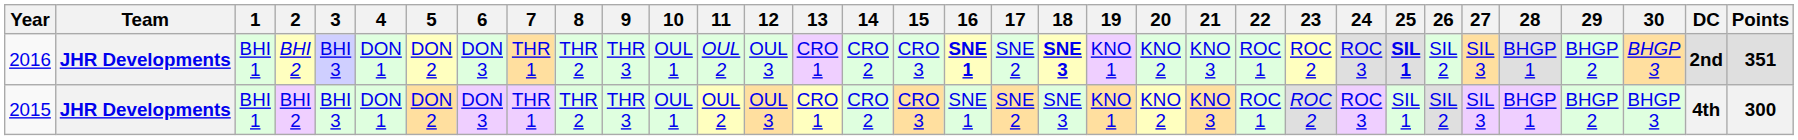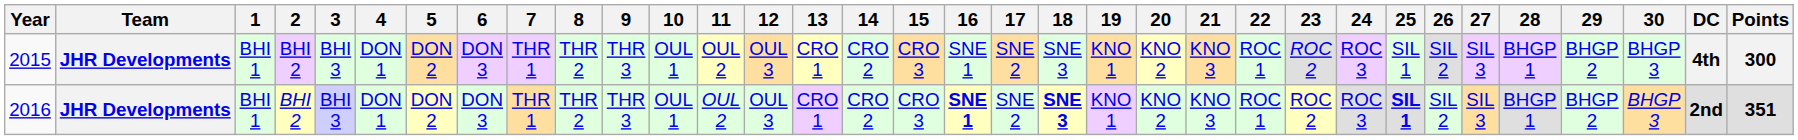 <table class="wikitable" style="text-align:center; font-size:85%">
 <tr>
 <th>Year</th>
 <th>Team</th>
 <th>1</th>
 <th>2</th>
 <th>3</th>
 <th>4</th>
 <th>5</th>
 <th>6</th>
 <th>7</th>
 <th>8</th>
 <th>9</th>
 <th>10</th>
 <th>11</th>
 <th>12</th>
 <th>13</th>
 <th>14</th>
 <th>15</th>
 <th>16</th>
 <th>17</th>
 <th>18</th>
 <th>19</th>
 <th>20</th>
 <th>21</th>
 <th>22</th>
 <th>23</th>
 <th>24</th>
 <th>25</th>
 <th>26</th>
 <th>27</th>
 <th>28</th>
 <th>29</th>
 <th>30</th>
 <th>DC</th>
 <th>Points</th>
 </tr>
 <tr>
+<td><a href='#'>2015</a></td>
+<th nowrap><a href='#'>JHR Developments</a></th>
+<td style="background:#DFFFDF;"><a href='#'>BHI<br>1</a><br></td>
+<td style="background:#EFCFFF;"><a href='#'>BHI<br>2</a><br></td>
+<td style="background:#DFFFDF;"><a href='#'>BHI<br>3</a><br></td>
+<td style="background:#DFFFDF;"><a href='#'>DON<br>1</a><br></td>
+<td style="background:#FFDF9F;"><a href='#'>DON<br>2</a><br></td>
+<td style="background:#EFCFFF;"><a href='#'>DON<br>3</a><br></td>
+<td style="background:#EFCFFF;"><a href='#'>THR<br>1</a><br></td>
+<td style="background:#DFFFDF;"><a href='#'>THR<br>2</a><br></td>
+<td style="background:#DFFFDF;"><a href='#'>THR<br>3</a><br></td>
+<td style="background:#DFFFDF;"><a href='#'>OUL<br>1</a><br></td>
+<td style="background:#FFFFBF;"><a href='#'>OUL<br>2</a><br></td>
+<td style="background:#FFDF9F;"><a href='#'>OUL<br>3</a><br></td>
+<td style="background:#FFFFBF;"><a href='#'>CRO<br>1</a><br></td>
+<td style="background:#DFFFDF;"><a href='#'>CRO<br>2</a><br></td>
+<td style="background:#FFDF9F;"><a href='#'>CRO<br>3</a><br></td>
+<td style="background:#DFFFDF;"><a href='#'>SNE<br>1</a><br></td>
+<td style="background:#FFDF9F;"><a href='#'>SNE<br>2</a><br></td>
+<td style="background:#DFFFDF;"><a href='#'>SNE<br>3</a><br></td>
+<td style="background:#FFDF9F;"><a href='#'>KNO<br>1</a><br></td>
+<td style="background:#FFFFBF;"><a href='#'>KNO<br>2</a><br></td>
+<td style="background:#FFDF9F;"><a href='#'>KNO<br>3</a><br></td>
+<td style="background:#DFFFDF;"><a href='#'>ROC<br>1</a><br></td>
+<td style="background:#DFDFDF;"><em><a href='#'>ROC<br>2</a></em><br></td>
+<td style="background:#EFCFFF;"><a href='#'>ROC<br>3</a><br></td>
+<td style="background:#DFFFDF;"><a href='#'>SIL<br>1</a><br></td>
+<td style="background:#DFDFDF;"><a href='#'>SIL<br>2</a><br></td>
+<td style="background:#EFCFFF;"><a href='#'>SIL<br>3</a><br></td>
+<td style="background:#EFCFFF;"><a href='#'>BHGP<br>1</a><br></td>
+<td style="background:#DFFFDF;"><a href='#'>BHGP<br>2</a><br></td>
+<td style="background:#DFFFDF;"><a href='#'>BHGP<br>3</a><br></td>
+<th>4th</th>
+<th>300</th>
+</tr>
+<tr>
 <td><a href='#'>2016</a></td>
 <th nowrap><a href='#'>JHR Developments</a></th>
 <td style="background:#dfffdf"><a href='#'>BHI<br>1</a><br></td>
 <td style="background:#ffffbf"><em><a href='#'>BHI<br>2</a></em><br></td>
 <td style="background:#cfcfff"><a href='#'>BHI<br>3</a><br></td>
 <td style="background:#dfffdf"><a href='#'>DON<br>1</a><br></td>
 <td style="background:#ffffbf"><a href='#'>DON<br>2</a><br></td>
 <td style="background:#dfffdf"><a href='#'>DON<br>3</a><br></td>
 <td style="background:#ffdf9f"><a href='#'>THR<br>1</a><br></td>
 <td style="background:#dfffdf"><a href='#'>THR<br>2</a><br></td>
 <td style="background:#dfffdf"><a href='#'>THR<br>3</a><br></td>
 <td style="background:#dfffdf"><a href='#'>OUL<br>1</a><br></td>
 <td style="background:#dfffdf"><em><a href='#'>OUL<br>2</a></em><br></td>
 <td style="background:#dfffdf"><a href='#'>OUL<br>3</a><br></td>
 <td style="background:#efcfff"><a href='#'>CRO<br>1</a><br></td>
 <td style="background:#dfffdf"><a href='#'>CRO<br>2</a><br></td>
 <td style="background:#dfffdf"><a href='#'>CRO<br>3</a><br></td>
 <td style="background:#ffffbf"><strong><a href='#'>SNE<br>1</a></strong><br></td>
 <td style="background:#dfffdf"><a href='#'>SNE<br>2</a><br></td>
 <td style="background:#ffffbf"><strong><a href='#'>SNE<br>3</a></strong><br></td>
 <td style="background:#efcfff"><a href='#'>KNO<br>1</a><br></td>
 <td style="background:#dfffdf"><a href='#'>KNO<br>2</a><br></td>
 <td style="background:#dfffdf"><a href='#'>KNO<br>3</a><br></td>
 <td style="background:#dfffdf"><a href='#'>ROC<br>1</a><br></td>
 <td style="background:#ffffbf"><a href='#'>ROC<br>2</a><br></td>
 <td style="background:#dfdfdf"><a href='#'>ROC<br>3</a><br></td>
 <td style="background:#dfdfdf"><strong><a href='#'>SIL<br>1</a></strong><br></td>
 <td style="background:#dfffdf"><a href='#'>SIL<br>2</a><br></td>
 <td style="background:#ffdf9f"><a href='#'>SIL<br>3</a><br></td>
 <td style="background:#dfdfdf"><a href='#'>BHGP<br>1</a><br></td>
 <td style="background:#dfffdf"><a href='#'>BHGP<br>2</a><br></td>
 <td style="background:#ffdf9f"><em><a href='#'>BHGP<br>3</a></em><br></td>
 <th style="background:#dfdfdf">2nd</th>
 <th style="background:#dfdfdf">351</th>
 </tr>
-<tr>
-<td><a href='#'>2015</a></td>
-<th nowrap><a href='#'>JHR Developments</a></th>
-<td style="background:#DFFFDF;"><a href='#'>BHI<br>1</a><br></td>
-<td style="background:#EFCFFF;"><a href='#'>BHI<br>2</a><br></td>
-<td style="background:#DFFFDF;"><a href='#'>BHI<br>3</a><br></td>
-<td style="background:#DFFFDF;"><a href='#'>DON<br>1</a><br></td>
-<td style="background:#FFDF9F;"><a href='#'>DON<br>2</a><br></td>
-<td style="background:#EFCFFF;"><a href='#'>DON<br>3</a><br></td>
-<td style="background:#EFCFFF;"><a href='#'>THR<br>1</a><br></td>
-<td style="background:#DFFFDF;"><a href='#'>THR<br>2</a><br></td>
-<td style="background:#DFFFDF;"><a href='#'>THR<br>3</a><br></td>
-<td style="background:#DFFFDF;"><a href='#'>OUL<br>1</a><br></td>
-<td style="background:#FFFFBF;"><a href='#'>OUL<br>2</a><br></td>
-<td style="background:#FFDF9F;"><a href='#'>OUL<br>3</a><br></td>
-<td style="background:#FFFFBF;"><a href='#'>CRO<br>1</a><br></td>
-<td style="background:#DFFFDF;"><a href='#'>CRO<br>2</a><br></td>
-<td style="background:#FFDF9F;"><a href='#'>CRO<br>3</a><br></td>
-<td style="background:#DFFFDF;"><a href='#'>SNE<br>1</a><br></td>
-<td style="background:#FFDF9F;"><a href='#'>SNE<br>2</a><br></td>
-<td style="background:#DFFFDF;"><a href='#'>SNE<br>3</a><br></td>
-<td style="background:#FFDF9F;"><a href='#'>KNO<br>1</a><br></td>
-<td style="background:#FFFFBF;"><a href='#'>KNO<br>2</a><br></td>
-<td style="background:#FFDF9F;"><a href='#'>KNO<br>3</a><br></td>
-<td style="background:#DFFFDF;"><a href='#'>ROC<br>1</a><br></td>
-<td style="background:#DFDFDF;"><em><a href='#'>ROC<br>2</a></em><br></td>
-<td style="background:#EFCFFF;"><a href='#'>ROC<br>3</a><br></td>
-<td style="background:#DFFFDF;"><a href='#'>SIL<br>1</a><br></td>
-<td style="background:#DFDFDF;"><a href='#'>SIL<br>2</a><br></td>
-<td style="background:#EFCFFF;"><a href='#'>SIL<br>3</a><br></td>
-<td style="background:#EFCFFF;"><a href='#'>BHGP<br>1</a><br></td>
-<td style="background:#DFFFDF;"><a href='#'>BHGP<br>2</a><br></td>
-<td style="background:#DFFFDF;"><a href='#'>BHGP<br>3</a><br></td>
-<th>4th</th>
-<th>300</th>
-</tr>
 </table>
